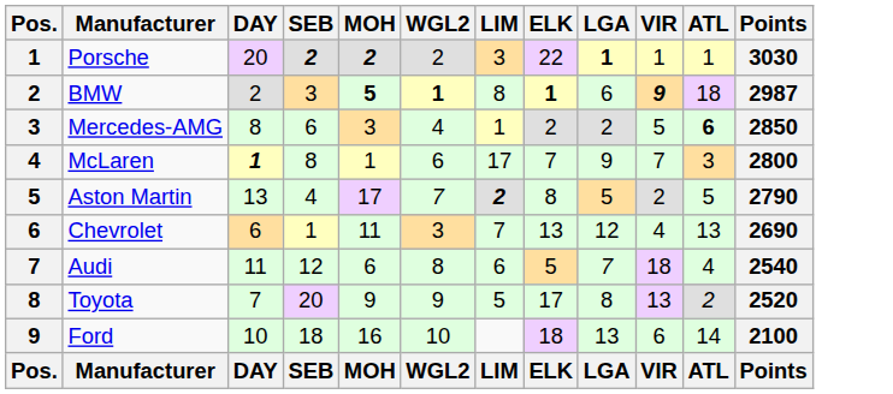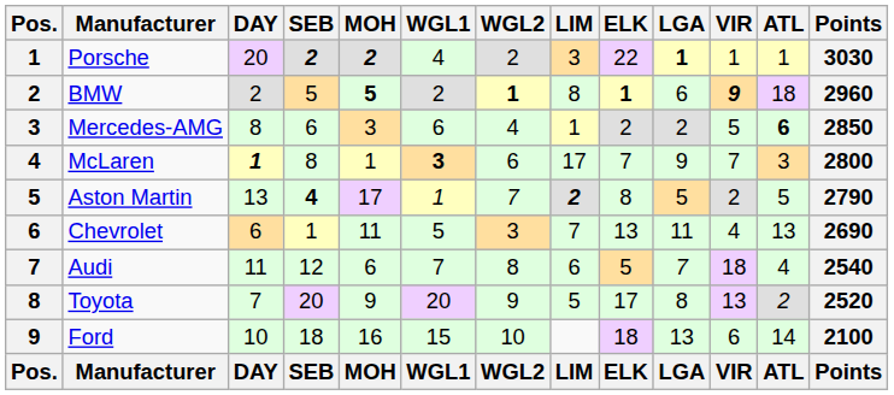 <table class="wikitable" style="font-size:85%; text-align:center">
 <tr>
 <th>Pos.</th>
 <th>Manufacturer</th>
 <th>DAY</th>
 <th>SEB</th>
 <th>MOH</th>
+<th>WGL1</th>
 <th>WGL2</th>
 <th>LIM</th>
 <th>ELK</th>
 <th>LGA</th>
 <th>VIR</th>
 <th>ATL</th>
 <th>Points</th>
 </tr>
 <tr>
 <th>1</th>
 <td align=left> <a href='#'>Porsche</a></td>
 <td style="background-color:#efcfff">20</td>
 <td style="background:#dfdfdf;"><strong><em>2</em></strong></td>
 <td style="background:#dfdfdf;"><strong><em>2</em></strong></td>
+<td style="background:#dfffdf;">4</td>
 <td style="background:#dfdfdf;">2</td>
 <td style="background:#ffdf9f;">3</td>
 <td style="background:#efcfff;">22</td>
 <td style="background:#ffffbf;"><strong>1</strong></td>
 <td style="background:#ffffbf;">1</td>
 <td style="background:#ffffbf;">1</td>
 <th>3030</th>
 </tr>
 <tr>
 <th>2</th>
 <td align=left> <a href='#'>BMW</a></td>
 <td style="background:#dfdfdf;">2</td>
-<td style="background:#ffdf9f;">3</td>
+<td style="background:#ffdf9f;">5</td>
 <td style="background:#dfffdf;"><strong>5</strong></td>
+<td style="background:#dfdfdf;">2</td>
 <td style="background:#ffffbf;"><strong>1</strong></td>
 <td style="background:#dfffdf;">8</td>
 <td style="background:#ffffbf;"><strong>1</strong></td>
 <td style="background:#dfffdf;">6</td>
 <td style="background:#ffdf9f;"><strong><em>9</em></strong></td>
 <td style="background:#efcfff;">18</td>
-<th>2987</th>
+<th>2960</th>
 </tr>
 <tr>
 <th>3</th>
 <td align=left> <a href='#'>Mercedes-AMG</a></td>
 <td style="background:#dfffdf;">8</td>
 <td style="background:#dfffdf;">6</td>
 <td style="background:#ffdf9f;">3</td>
+<td style="background:#dfffdf;">6</td>
 <td style="background:#dfffdf;">4</td>
 <td style="background:#ffffbf;">1</td>
 <td style="background:#dfdfdf;">2</td>
 <td style="background:#dfdfdf;">2</td>
 <td style="background:#dfffdf;">5</td>
 <td style="background:#dfffdf;"><strong>6</strong></td>
 <th>2850</th>
 </tr>
 <tr>
 <th>4</th>
 <td align=left> <a href='#'>McLaren</a></td>
 <td style="background:#ffffbf;"><strong><em>1</em></strong></td>
 <td style="background:#dfffdf;">8</td>
 <td style="background:#ffffbf;">1</td>
+<td style="background:#ffdf9f;"><strong>3</strong></td>
 <td style="background:#dfffdf;">6</td>
 <td style="background:#dfffdf;">17</td>
 <td style="background:#dfffdf;">7</td>
 <td style="background:#dfffdf;">9</td>
 <td style="background:#dfffdf;">7</td>
 <td style="background:#ffdf9f;">3</td>
 <th>2800</th>
 </tr>
 <tr>
 <th>5</th>
 <td align=left> <a href='#'>Aston Martin</a></td>
 <td style="background:#dfffdf;">13</td>
-<td style="background:#dfffdf;">4</td>
+<td style="background:#dfffdf;"><strong>4</strong></td>
 <td style="background:#efcfff;">17</td>
+<td style="background:#ffffbf;"><em>1</em></td>
 <td style="background:#dfffdf;"><em>7</em></td>
 <td style="background:#dfdfdf;"><strong><em>2</em></strong></td>
 <td style="background:#dfffdf;">8</td>
 <td style="background:#ffdf9f;">5</td>
 <td style="background:#dfdfdf;">2</td>
 <td style="background:#dfffdf;">5</td>
 <th>2790</th>
 </tr>
 <tr>
 <th>6</th>
 <td align=left> <a href='#'>Chevrolet</a></td>
 <td style="background:#ffdf9f;">6</td>
 <td style="background:#ffffbf;">1</td>
 <td style="background:#dfffdf;">11</td>
+<td style="background:#dfffdf;">5</td>
 <td style="background:#ffdf9f;">3</td>
 <td style="background:#dfffdf;">7</td>
 <td style="background:#dfffdf;">13</td>
-<td style="background:#dfffdf;">12</td>
+<td style="background:#dfffdf;">11</td>
 <td style="background:#dfffdf;">4</td>
 <td style="background:#dfffdf;">13</td>
 <th>2690</th>
 </tr>
 <tr>
 <th>7</th>
 <td align=left> <a href='#'>Audi</a></td>
 <td style="background:#dfffdf;">11</td>
 <td style="background:#dfffdf;">12</td>
 <td style="background:#dfffdf;">6</td>
+<td style="background:#dfffdf;">7</td>
 <td style="background:#dfffdf;">8</td>
 <td style="background:#dfffdf;">6</td>
 <td style="background:#ffdf9f;">5</td>
 <td style="background:#dfffdf;"><em>7</em></td>
 <td style="background:#efcfff;">18</td>
 <td style="background:#dfffdf;">4</td>
 <th>2540</th>
 </tr>
 <tr>
 <th>8</th>
 <td align=left> <a href='#'>Toyota</a></td>
 <td style="background:#dfffdf;">7</td>
 <td style="background:#efcfff;">20</td>
 <td style="background:#dfffdf;">9</td>
+<td style="background:#efcfff;">20</td>
 <td style="background:#dfffdf;">9</td>
 <td style="background:#dfffdf;">5</td>
 <td style="background:#dfffdf;">17</td>
 <td style="background:#dfffdf;">8</td>
 <td style="background:#efcfff;">13</td>
 <td style="background:#dfdfdf;"><em>2</em></td>
 <th>2520</th>
 </tr>
 <tr>
 <th>9</th>
 <td align=left> <a href='#'>Ford</a></td>
 <td style="background:#dfffdf;">10</td>
 <td style="background:#dfffdf;">18</td>
 <td style="background:#dfffdf;">16</td>
+<td style="background:#dfffdf;">15</td>
 <td style="background:#dfffdf;">10</td>
 <td></td>
 <td style="background:#efcfff;">18</td>
 <td style="background:#dfffdf;">13</td>
 <td style="background:#dfffdf;">6</td>
 <td style="background:#dfffdf;">14</td>
 <th>2100</th>
 </tr>
 <tr>
 <th>Pos.</th>
 <th>Manufacturer</th>
 <th>DAY</th>
 <th>SEB</th>
 <th>MOH</th>
+<th>WGL1</th>
 <th>WGL2</th>
 <th>LIM</th>
 <th>ELK</th>
 <th>LGA</th>
 <th>VIR</th>
 <th>ATL</th>
 <th>Points</th>
 </tr>
 </table>
